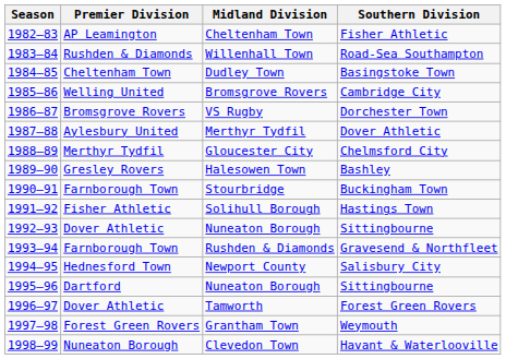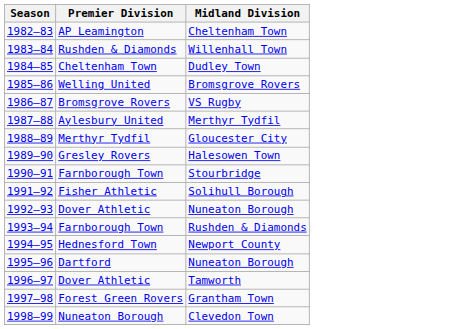 <table class="wikitable" style="text-align: left">
 <tr>
 <th>Season</th>
 <th>Premier Division</th>
 <th>Midland Division</th>
-<th>Southern Division</th>
 </tr>
 <tr>
 <td><a href='#'>1982–83</a></td>
 <td><a href='#'>AP Leamington</a></td>
 <td><a href='#'>Cheltenham Town</a></td>
-<td><a href='#'>Fisher Athletic</a></td>
 </tr>
 <tr>
 <td><a href='#'>1983–84</a></td>
 <td><a href='#'>Rushden & Diamonds</a></td>
 <td><a href='#'>Willenhall Town</a></td>
-<td><a href='#'>Road-Sea Southampton</a></td>
 </tr>
 <tr>
 <td><a href='#'>1984–85</a></td>
 <td><a href='#'>Cheltenham Town</a></td>
 <td><a href='#'>Dudley Town</a></td>
-<td><a href='#'>Basingstoke Town</a></td>
 </tr>
 <tr>
 <td><a href='#'>1985–86</a></td>
 <td><a href='#'>Welling United</a></td>
 <td><a href='#'>Bromsgrove Rovers</a></td>
-<td><a href='#'>Cambridge City</a></td>
 </tr>
 <tr>
 <td><a href='#'>1986–87</a></td>
 <td><a href='#'>Bromsgrove Rovers</a></td>
 <td><a href='#'>VS Rugby</a></td>
-<td><a href='#'>Dorchester Town</a></td>
 </tr>
 <tr>
 <td><a href='#'>1987–88</a></td>
 <td><a href='#'>Aylesbury United</a></td>
 <td><a href='#'>Merthyr Tydfil</a></td>
-<td><a href='#'>Dover Athletic</a></td>
 </tr>
 <tr>
 <td><a href='#'>1988–89</a></td>
 <td><a href='#'>Merthyr Tydfil</a></td>
 <td><a href='#'>Gloucester City</a></td>
-<td><a href='#'>Chelmsford City</a></td>
 </tr>
 <tr>
 <td><a href='#'>1989–90</a></td>
 <td><a href='#'>Gresley Rovers</a></td>
 <td><a href='#'>Halesowen Town</a></td>
-<td><a href='#'>Bashley</a></td>
 </tr>
 <tr>
 <td><a href='#'>1990–91</a></td>
 <td><a href='#'>Farnborough Town</a></td>
 <td><a href='#'>Stourbridge</a></td>
-<td><a href='#'>Buckingham Town</a></td>
 </tr>
 <tr>
 <td><a href='#'>1991–92</a></td>
 <td><a href='#'>Fisher Athletic</a></td>
 <td><a href='#'>Solihull Borough</a></td>
-<td><a href='#'>Hastings Town</a></td>
 </tr>
 <tr>
 <td><a href='#'>1992–93</a></td>
 <td><a href='#'>Dover Athletic</a></td>
 <td><a href='#'>Nuneaton Borough</a></td>
-<td><a href='#'>Sittingbourne</a></td>
 </tr>
 <tr>
 <td><a href='#'>1993–94</a></td>
 <td><a href='#'>Farnborough Town</a></td>
 <td><a href='#'>Rushden & Diamonds</a></td>
-<td><a href='#'>Gravesend & Northfleet</a></td>
 </tr>
 <tr>
 <td><a href='#'>1994–95</a></td>
 <td><a href='#'>Hednesford Town</a></td>
 <td><a href='#'>Newport County</a></td>
-<td><a href='#'>Salisbury City</a></td>
 </tr>
 <tr>
 <td><a href='#'>1995–96</a></td>
 <td><a href='#'>Dartford</a></td>
 <td><a href='#'>Nuneaton Borough</a></td>
-<td><a href='#'>Sittingbourne</a></td>
 </tr>
 <tr>
 <td><a href='#'>1996–97</a></td>
 <td><a href='#'>Dover Athletic</a></td>
 <td><a href='#'>Tamworth</a></td>
-<td><a href='#'>Forest Green Rovers</a></td>
 </tr>
 <tr>
 <td><a href='#'>1997–98</a></td>
 <td><a href='#'>Forest Green Rovers</a></td>
 <td><a href='#'>Grantham Town</a></td>
-<td><a href='#'>Weymouth</a></td>
 </tr>
 <tr>
 <td><a href='#'>1998–99</a></td>
 <td><a href='#'>Nuneaton Borough</a></td>
 <td><a href='#'>Clevedon Town</a></td>
-<td><a href='#'>Havant & Waterlooville</a></td>
 </tr>
 </table>
